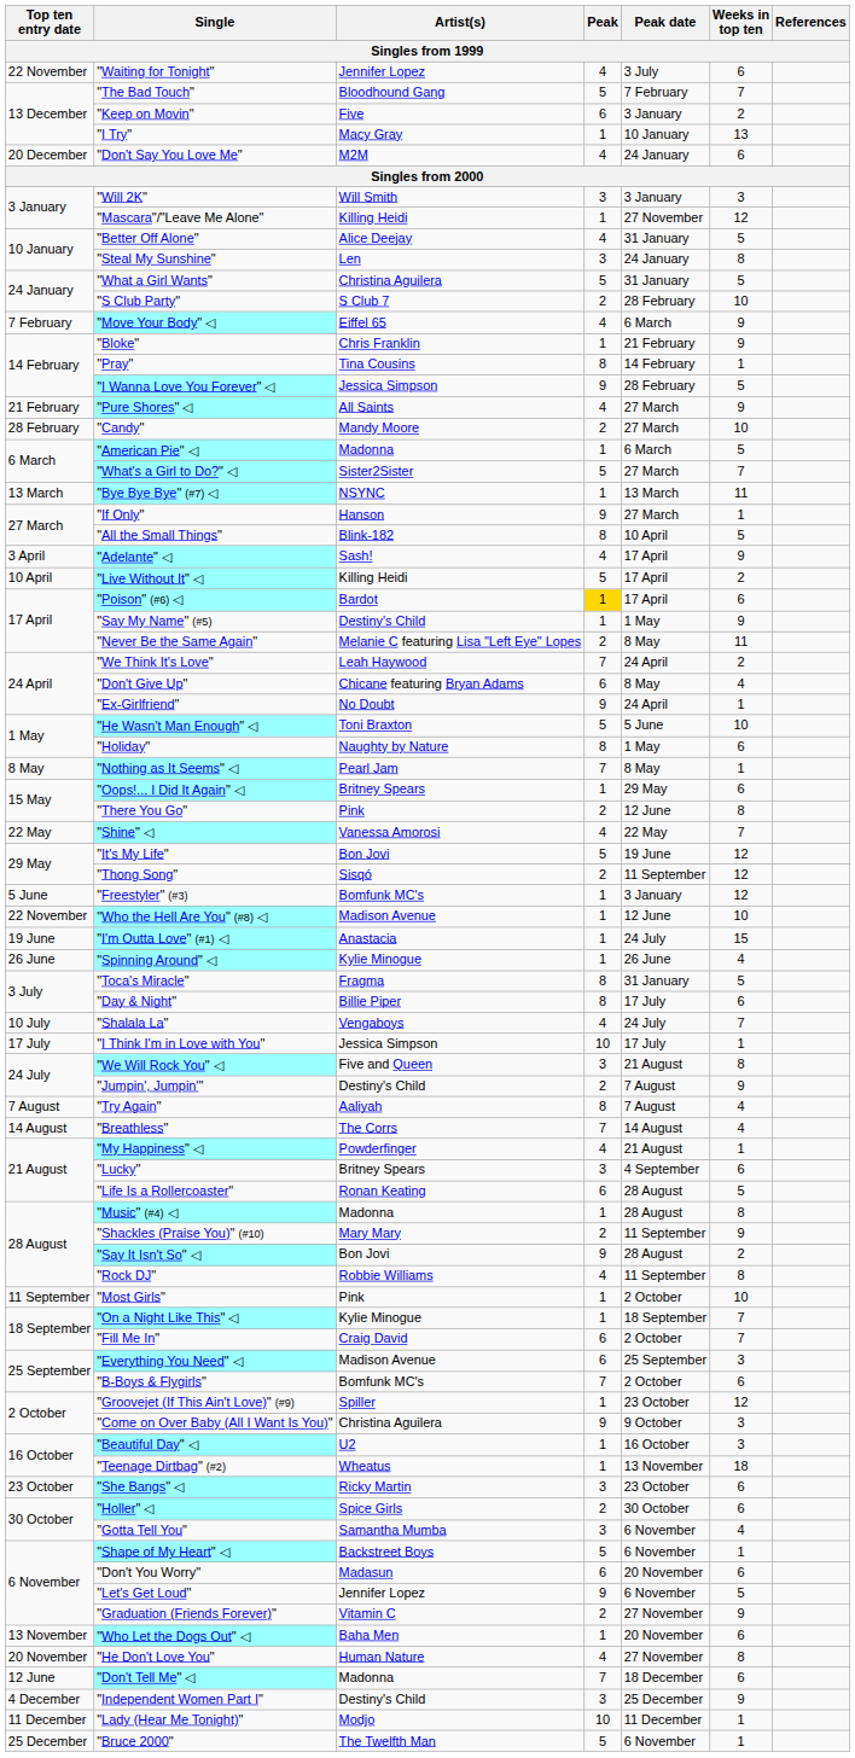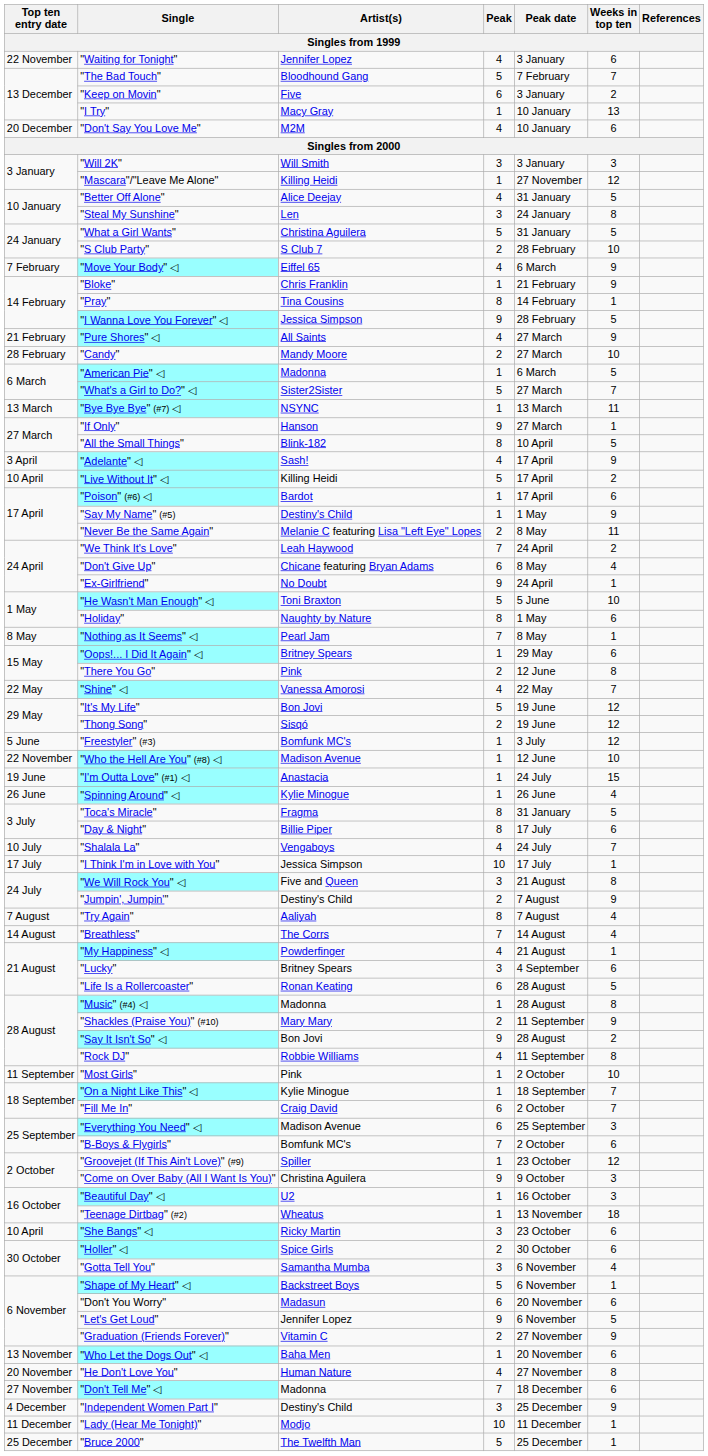 <table class="wikitable sortable">
 <tr>
 <th>Top ten<br>entry date</th>
 <th>Single</th>
 <th>Artist(s)</th>
 <th data-sort-type="number">Peak</th>
 <th>Peak date</th>
 <th data-sort-type="number">Weeks in<br>top ten</th>
 <th>References</th>
 </tr>
 <tr>
 <th colspan=7>Singles from 1999</th>
 </tr>
 <tr>
 <td>22 November</td>
 <td>"<a href='#'>Waiting for Tonight</a>"</td>
 <td><a href='#'>Jennifer Lopez</a></td>
 <td style="text-align:center;">4</td>
-<td>3 July</td>
+<td>3 January</td>
 <td style="text-align:center;">6</td>
 <td style="text-align:center;"></td>
 </tr>
 <tr>
 <td rowspan=3>13 December</td>
 <td>"<a href='#'>The Bad Touch</a>"</td>
 <td><a href='#'>Bloodhound Gang</a></td>
 <td style="text-align:center;">5</td>
 <td>7 February</td>
 <td style="text-align:center;">7</td>
 <td style="text-align:center;"></td>
 </tr>
 <tr>
 <td>"<a href='#'>Keep on Movin</a>"</td>
 <td><a href='#'>Five</a></td>
 <td style="text-align:center;">6</td>
 <td>3 January</td>
 <td style="text-align:center;">2</td>
 <td style="text-align:center;"></td>
 </tr>
 <tr>
 <td>"<a href='#'>I Try</a>"</td>
 <td><a href='#'>Macy Gray</a></td>
 <td style="text-align:center;">1</td>
 <td>10 January</td>
 <td style="text-align:center;">13</td>
 <td style="text-align:center;"></td>
 </tr>
 <tr>
 <td>20 December</td>
 <td>"<a href='#'>Don't Say You Love Me</a>"</td>
 <td><a href='#'>M2M</a></td>
 <td style="text-align:center;">4</td>
-<td>24 January</td>
+<td>10 January</td>
 <td style="text-align:center;">6</td>
 <td style="text-align:center;"></td>
 </tr>
 <tr>
 <th colspan=7>Singles from 2000</th>
 </tr>
 <tr>
 <td rowspan=2>3 January</td>
 <td>"<a href='#'>Will 2K</a>"</td>
 <td><a href='#'>Will Smith</a></td>
 <td style="text-align:center;">3</td>
 <td>3 January</td>
 <td style="text-align:center;">3</td>
 <td style="text-align:center;"></td>
 </tr>
 <tr>
 <td>"<a href='#'>Mascara</a>"/"Leave Me Alone"</td>
 <td><a href='#'>Killing Heidi</a></td>
 <td style="text-align:center;">1</td>
 <td>27 November</td>
 <td style="text-align:center;">12</td>
 <td style="text-align:center;"></td>
 </tr>
 <tr>
 <td rowspan=2>10 January</td>
 <td>"<a href='#'>Better Off Alone</a>"</td>
 <td><a href='#'>Alice Deejay</a></td>
 <td style="text-align:center;">4</td>
 <td>31 January</td>
 <td style="text-align:center;">5</td>
 <td style="text-align:center;"></td>
 </tr>
 <tr>
 <td>"<a href='#'>Steal My Sunshine</a>"</td>
 <td><a href='#'>Len</a></td>
 <td style="text-align:center;">3</td>
 <td>24 January</td>
 <td style="text-align:center;">8</td>
 <td style="text-align:center;"></td>
 </tr>
 <tr>
 <td rowspan=2>24 January</td>
 <td>"<a href='#'>What a Girl Wants</a>"</td>
 <td><a href='#'>Christina Aguilera</a></td>
 <td style="text-align:center;">5</td>
 <td>31 January</td>
 <td style="text-align:center;">5</td>
 <td style="text-align:center;"></td>
 </tr>
 <tr>
 <td>"<a href='#'>S Club Party</a>"</td>
 <td><a href='#'>S Club 7</a></td>
 <td style="text-align:center;">2</td>
 <td>28 February</td>
 <td style="text-align:center;">10</td>
 <td style="text-align:center;"></td>
 </tr>
 <tr>
 <td>7 February</td>
 <td style="background:#9ff;">"<a href='#'>Move Your Body</a>" ◁</td>
 <td><a href='#'>Eiffel 65</a></td>
 <td style="text-align:center;">4</td>
 <td>6 March</td>
 <td style="text-align:center;">9</td>
 <td style="text-align:center;"></td>
 </tr>
 <tr>
 <td rowspan=3>14 February</td>
 <td>"<a href='#'>Bloke</a>"</td>
 <td><a href='#'>Chris Franklin</a></td>
 <td style="text-align:center;">1</td>
 <td>21 February</td>
 <td style="text-align:center;">9</td>
 <td style="text-align:center;"></td>
 </tr>
 <tr>
 <td>"<a href='#'>Pray</a>"</td>
 <td><a href='#'>Tina Cousins</a></td>
 <td style="text-align:center;">8</td>
 <td>14 February</td>
 <td style="text-align:center;">1</td>
 <td style="text-align:center;"></td>
 </tr>
 <tr>
 <td style="background:#9ff;">"<a href='#'>I Wanna Love You Forever</a>" ◁</td>
 <td><a href='#'>Jessica Simpson</a></td>
 <td style="text-align:center;">9</td>
 <td>28 February</td>
 <td style="text-align:center;">5</td>
 <td style="text-align:center;"></td>
 </tr>
 <tr>
 <td>21 February</td>
 <td style="background:#9ff;">"<a href='#'>Pure Shores</a>" ◁</td>
 <td><a href='#'>All Saints</a></td>
 <td style="text-align:center;">4</td>
 <td>27 March</td>
 <td style="text-align:center;">9</td>
 <td style="text-align:center;"></td>
 </tr>
 <tr>
 <td>28 February</td>
 <td>"<a href='#'>Candy</a>"</td>
 <td><a href='#'>Mandy Moore</a></td>
 <td style="text-align:center;">2</td>
 <td>27 March</td>
 <td style="text-align:center;">10</td>
 <td style="text-align:center;"></td>
 </tr>
 <tr>
 <td rowspan=2>6 March</td>
 <td style="background:#9ff;">"<a href='#'>American Pie</a>" ◁</td>
 <td><a href='#'>Madonna</a></td>
 <td style="text-align:center;">1</td>
 <td>6 March</td>
 <td style="text-align:center;">5</td>
 <td style="text-align:center;"></td>
 </tr>
 <tr>
 <td style="background:#9ff;">"<a href='#'>What's a Girl to Do?</a>" ◁</td>
 <td><a href='#'>Sister2Sister</a></td>
 <td style="text-align:center;">5</td>
 <td>27 March</td>
 <td style="text-align:center;">7</td>
 <td style="text-align:center;"></td>
 </tr>
 <tr>
 <td>13 March</td>
 <td style="background:#9ff;">"<a href='#'>Bye Bye Bye</a>" <small>(#7)</small> ◁</td>
 <td><a href='#'>NSYNC</a></td>
 <td style="text-align:center;">1</td>
 <td>13 March</td>
 <td style="text-align:center;">11</td>
 <td style="text-align:center;"></td>
 </tr>
 <tr>
 <td rowspan=2>27 March</td>
 <td>"<a href='#'>If Only</a>"</td>
 <td><a href='#'>Hanson</a></td>
 <td style="text-align:center;">9</td>
 <td>27 March</td>
 <td style="text-align:center;">1</td>
 <td style="text-align:center;"></td>
 </tr>
 <tr>
 <td>"<a href='#'>All the Small Things</a>"</td>
 <td><a href='#'>Blink-182</a></td>
 <td style="text-align:center;">8</td>
 <td>10 April</td>
 <td style="text-align:center;">5</td>
 <td style="text-align:center;"></td>
 </tr>
 <tr>
 <td>3 April</td>
 <td style="background:#9ff;">"<a href='#'>Adelante</a>" ◁</td>
 <td><a href='#'>Sash!</a></td>
 <td style="text-align:center;">4</td>
 <td>17 April</td>
 <td style="text-align:center;">9</td>
 <td style="text-align:center;"></td>
 </tr>
 <tr>
 <td>10 April</td>
 <td style="background:#9ff;">"<a href='#'>Live Without It</a>" ◁</td>
 <td>Killing Heidi</td>
 <td style="text-align:center;">5</td>
 <td>17 April</td>
 <td style="text-align:center;">2</td>
 <td style="text-align:center;"></td>
 </tr>
 <tr>
 <td rowspan=3>17 April</td>
 <td style="background:#9ff;">"<a href='#'>Poison</a>" <small>(#6)</small> ◁</td>
 <td><a href='#'>Bardot</a></td>
-<td style="background: gold; text-align:center;">1</td>
+<td style="text-align:center;">1</td>
 <td>17 April</td>
 <td style="text-align:center;">6</td>
 <td style="text-align:center;"></td>
 </tr>
 <tr>
 <td>"<a href='#'>Say My Name</a>" <small>(#5)</small></td>
 <td><a href='#'>Destiny's Child</a></td>
 <td style="text-align:center;">1</td>
 <td>1 May</td>
 <td style="text-align:center;">9</td>
 <td style="text-align:center;"></td>
 </tr>
 <tr>
 <td>"<a href='#'>Never Be the Same Again</a>"</td>
 <td><a href='#'>Melanie C</a> featuring <a href='#'>Lisa "Left Eye" Lopes</a></td>
 <td style="text-align:center;">2</td>
 <td>8 May</td>
 <td style="text-align:center;">11</td>
 <td style="text-align:center;"></td>
 </tr>
 <tr>
 <td rowspan=3>24 April</td>
 <td>"<a href='#'>We Think It's Love</a>"</td>
 <td><a href='#'>Leah Haywood</a></td>
 <td style="text-align:center;">7</td>
 <td>24 April</td>
 <td style="text-align:center;">2</td>
 <td style="text-align:center;"></td>
 </tr>
 <tr>
 <td>"<a href='#'>Don't Give Up</a>"</td>
 <td><a href='#'>Chicane</a> featuring <a href='#'>Bryan Adams</a></td>
 <td style="text-align:center;">6</td>
 <td>8 May</td>
 <td style="text-align:center;">4</td>
 <td style="text-align:center;"></td>
 </tr>
 <tr>
 <td>"<a href='#'>Ex-Girlfriend</a>"</td>
 <td><a href='#'>No Doubt</a></td>
 <td style="text-align:center;">9</td>
 <td>24 April</td>
 <td style="text-align:center;">1</td>
 <td style="text-align:center;"></td>
 </tr>
 <tr>
 <td rowspan=2>1 May</td>
 <td style="background:#9ff;">"<a href='#'>He Wasn't Man Enough</a>" ◁</td>
 <td><a href='#'>Toni Braxton</a></td>
 <td style="text-align:center;">5</td>
 <td>5 June</td>
 <td style="text-align:center;">10</td>
 <td style="text-align:center;"></td>
 </tr>
 <tr>
 <td>"<a href='#'>Holiday</a>"</td>
 <td><a href='#'>Naughty by Nature</a></td>
 <td style="text-align:center;">8</td>
 <td>1 May</td>
 <td style="text-align:center;">6</td>
 <td style="text-align:center;"></td>
 </tr>
 <tr>
 <td>8 May</td>
 <td style="background:#9ff;">"<a href='#'>Nothing as It Seems</a>" ◁</td>
 <td><a href='#'>Pearl Jam</a></td>
 <td style="text-align:center;">7</td>
 <td>8 May</td>
 <td style="text-align:center;">1</td>
 <td style="text-align:center;"></td>
 </tr>
 <tr>
 <td rowspan=2>15 May</td>
 <td style="background:#9ff;">"<a href='#'>Oops!... I Did It Again</a>" ◁</td>
 <td><a href='#'>Britney Spears</a></td>
 <td style="text-align:center;">1</td>
 <td>29 May</td>
 <td style="text-align:center;">6</td>
 <td style="text-align:center;"></td>
 </tr>
 <tr>
 <td>"<a href='#'>There You Go</a>"</td>
 <td><a href='#'>Pink</a></td>
 <td style="text-align:center;">2</td>
 <td>12 June</td>
 <td style="text-align:center;">8</td>
 <td style="text-align:center;"></td>
 </tr>
 <tr>
 <td>22 May</td>
 <td style="background:#9ff;">"<a href='#'>Shine</a>" ◁</td>
 <td><a href='#'>Vanessa Amorosi</a></td>
 <td style="text-align:center;">4</td>
 <td>22 May</td>
 <td style="text-align:center;">7</td>
 <td style="text-align:center;"></td>
 </tr>
 <tr>
 <td rowspan=2>29 May</td>
 <td>"<a href='#'>It's My Life</a>"</td>
 <td><a href='#'>Bon Jovi</a></td>
 <td style="text-align:center;">5</td>
 <td>19 June</td>
 <td style="text-align:center;">12</td>
 <td style="text-align:center;"></td>
 </tr>
 <tr>
 <td>"<a href='#'>Thong Song</a>"</td>
 <td><a href='#'>Sisqó</a></td>
 <td style="text-align:center;">2</td>
-<td>11 September</td>
+<td>19 June</td>
 <td style="text-align:center;">12</td>
 <td style="text-align:center;"></td>
 </tr>
 <tr>
 <td>5 June</td>
 <td>"<a href='#'>Freestyler</a>" <small>(#3)</small></td>
 <td><a href='#'>Bomfunk MC's</a></td>
 <td style="text-align:center;">1</td>
-<td>3 January</td>
+<td>3 July</td>
 <td style="text-align:center;">12</td>
 <td style="text-align:center;"></td>
 </tr>
 <tr>
 <td>22 November</td>
 <td style="background:#9ff;">"<a href='#'>Who the Hell Are You</a>" <small>(#8)</small> ◁</td>
 <td><a href='#'>Madison Avenue</a></td>
 <td style="text-align:center;">1</td>
 <td>12 June</td>
 <td style="text-align:center;">10</td>
 <td style="text-align:center;"></td>
 </tr>
 <tr>
 <td>19 June</td>
 <td style="background:#9ff;">"<a href='#'>I'm Outta Love</a>" <small>(#1)</small> ◁</td>
 <td><a href='#'>Anastacia</a></td>
 <td style="text-align:center;">1</td>
 <td>24 July</td>
 <td style="text-align:center;">15</td>
 <td style="text-align:center;"></td>
 </tr>
 <tr>
 <td>26 June</td>
 <td style="background:#9ff;">"<a href='#'>Spinning Around</a>" ◁</td>
 <td><a href='#'>Kylie Minogue</a></td>
 <td style="text-align:center;">1</td>
 <td>26 June</td>
 <td style="text-align:center;">4</td>
 <td style="text-align:center;"></td>
 </tr>
 <tr>
 <td rowspan=2>3 July</td>
 <td>"<a href='#'>Toca's Miracle</a>"</td>
 <td><a href='#'>Fragma</a></td>
 <td style="text-align:center;">8</td>
 <td>31 January</td>
 <td style="text-align:center;">5</td>
 <td style="text-align:center;"></td>
 </tr>
 <tr>
 <td>"<a href='#'>Day & Night</a>"</td>
 <td><a href='#'>Billie Piper</a></td>
 <td style="text-align:center;">8</td>
 <td>17 July</td>
 <td style="text-align:center;">6</td>
 <td style="text-align:center;"></td>
 </tr>
 <tr>
 <td>10 July</td>
 <td>"<a href='#'>Shalala La</a>"</td>
 <td><a href='#'>Vengaboys</a></td>
 <td style="text-align:center;">4</td>
 <td>24 July</td>
 <td style="text-align:center;">7</td>
 <td style="text-align:center;"></td>
 </tr>
 <tr>
 <td>17 July</td>
 <td>"<a href='#'>I Think I'm in Love with You</a>"</td>
 <td>Jessica Simpson</td>
 <td style="text-align:center;">10</td>
 <td>17 July</td>
 <td style="text-align:center;">1</td>
 <td style="text-align:center;"></td>
 </tr>
 <tr>
 <td rowspan=2>24 July</td>
 <td style="background:#9ff;">"<a href='#'>We Will Rock You</a>" ◁</td>
 <td>Five and <a href='#'>Queen</a></td>
 <td style="text-align:center;">3</td>
 <td>21 August</td>
 <td style="text-align:center;">8</td>
 <td style="text-align:center;"></td>
 </tr>
 <tr>
 <td>"<a href='#'>Jumpin', Jumpin'</a>"</td>
 <td>Destiny's Child</td>
 <td style="text-align:center;">2</td>
 <td>7 August</td>
 <td style="text-align:center;">9</td>
 <td style="text-align:center;"></td>
 </tr>
 <tr>
 <td>7 August</td>
 <td>"<a href='#'>Try Again</a>"</td>
 <td><a href='#'>Aaliyah</a></td>
 <td style="text-align:center;">8</td>
 <td>7 August</td>
 <td style="text-align:center;">4</td>
 <td style="text-align:center;"></td>
 </tr>
 <tr>
 <td>14 August</td>
 <td>"<a href='#'>Breathless</a>"</td>
 <td><a href='#'>The Corrs</a></td>
 <td style="text-align:center;">7</td>
 <td>14 August</td>
 <td style="text-align:center;">4</td>
 <td style="text-align:center;"></td>
 </tr>
 <tr>
 <td rowspan=3>21 August</td>
 <td style="background:#9ff;">"<a href='#'>My Happiness</a>" ◁</td>
 <td><a href='#'>Powderfinger</a></td>
 <td style="text-align:center;">4</td>
 <td>21 August</td>
 <td style="text-align:center;">1</td>
 <td style="text-align:center;"></td>
 </tr>
 <tr>
 <td>"<a href='#'>Lucky</a>"</td>
 <td>Britney Spears</td>
 <td style="text-align:center;">3</td>
 <td>4 September</td>
 <td style="text-align:center;">6</td>
 <td style="text-align:center;"></td>
 </tr>
 <tr>
 <td>"<a href='#'>Life Is a Rollercoaster</a>"</td>
 <td><a href='#'>Ronan Keating</a></td>
 <td style="text-align:center;">6</td>
 <td>28 August</td>
 <td style="text-align:center;">5</td>
 <td style="text-align:center;"></td>
 </tr>
 <tr>
 <td rowspan=4>28 August</td>
 <td style="background:#9ff;">"<a href='#'>Music</a>" <small>(#4)</small> ◁</td>
 <td>Madonna</td>
 <td style="text-align:center;">1</td>
 <td>28 August</td>
 <td style="text-align:center;">8</td>
 <td style="text-align:center;"></td>
 </tr>
 <tr>
 <td>"<a href='#'>Shackles (Praise You)</a>" <small>(#10)</small></td>
 <td><a href='#'>Mary Mary</a></td>
 <td style="text-align:center;">2</td>
 <td>11 September</td>
 <td style="text-align:center;">9</td>
 <td style="text-align:center;"></td>
 </tr>
 <tr>
 <td style="background:#9ff;">"<a href='#'>Say It Isn't So</a>" ◁</td>
 <td>Bon Jovi</td>
 <td style="text-align:center;">9</td>
 <td>28 August</td>
 <td style="text-align:center;">2</td>
 <td style="text-align:center;"></td>
 </tr>
 <tr>
 <td>"<a href='#'>Rock DJ</a>"</td>
 <td><a href='#'>Robbie Williams</a></td>
 <td style="text-align:center;">4</td>
 <td>11 September</td>
 <td style="text-align:center;">8</td>
 <td style="text-align:center;"></td>
 </tr>
 <tr>
 <td>11 September</td>
 <td>"<a href='#'>Most Girls</a>"</td>
 <td>Pink</td>
 <td style="text-align:center;">1</td>
 <td>2 October</td>
 <td style="text-align:center;">10</td>
 <td style="text-align:center;"></td>
 </tr>
 <tr>
 <td rowspan=2>18 September</td>
 <td style="background:#9ff;">"<a href='#'>On a Night Like This</a>" ◁</td>
 <td>Kylie Minogue</td>
 <td style="text-align:center;">1</td>
 <td>18 September</td>
 <td style="text-align:center;">7</td>
 <td style="text-align:center;"></td>
 </tr>
 <tr>
 <td>"<a href='#'>Fill Me In</a>"</td>
 <td><a href='#'>Craig David</a></td>
 <td style="text-align:center;">6</td>
 <td>2 October</td>
 <td style="text-align:center;">7</td>
 <td style="text-align:center;"></td>
 </tr>
 <tr>
 <td rowspan=2>25 September</td>
 <td style="background:#9ff;">"<a href='#'>Everything You Need</a>" ◁</td>
 <td>Madison Avenue</td>
 <td style="text-align:center;">6</td>
 <td>25 September</td>
 <td style="text-align:center;">3</td>
 <td style="text-align:center;"></td>
 </tr>
 <tr>
 <td>"<a href='#'>B-Boys & Flygirls</a>"</td>
 <td>Bomfunk MC's</td>
 <td style="text-align:center;">7</td>
 <td>2 October</td>
 <td style="text-align:center;">6</td>
 <td style="text-align:center;"></td>
 </tr>
 <tr>
 <td rowspan=2>2 October</td>
 <td>"<a href='#'>Groovejet (If This Ain't Love)</a>" <small>(#9)</small></td>
 <td><a href='#'>Spiller</a></td>
 <td style="text-align:center;">1</td>
 <td>23 October</td>
 <td style="text-align:center;">12</td>
 <td style="text-align:center;"></td>
 </tr>
 <tr>
 <td>"<a href='#'>Come on Over Baby (All I Want Is You)</a>"</td>
 <td>Christina Aguilera</td>
 <td style="text-align:center;">9</td>
 <td>9 October</td>
 <td style="text-align:center;">3</td>
 <td style="text-align:center;"></td>
 </tr>
 <tr>
 <td rowspan=2>16 October</td>
 <td style="background:#9ff;">"<a href='#'>Beautiful Day</a>" ◁</td>
 <td><a href='#'>U2</a></td>
 <td style="text-align:center;">1</td>
 <td>16 October</td>
 <td style="text-align:center;">3</td>
 <td style="text-align:center;"></td>
 </tr>
 <tr>
 <td>"<a href='#'>Teenage Dirtbag</a>" <small>(#2)</small></td>
 <td><a href='#'>Wheatus</a></td>
 <td style="text-align:center;">1</td>
 <td>13 November</td>
 <td style="text-align:center;">18</td>
 <td style="text-align:center;"></td>
 </tr>
 <tr>
-<td>23 October</td>
+<td>10 April</td>
 <td style="background:#9ff;">"<a href='#'>She Bangs</a>" ◁</td>
 <td><a href='#'>Ricky Martin</a></td>
 <td style="text-align:center;">3</td>
 <td>23 October</td>
 <td style="text-align:center;">6</td>
 <td style="text-align:center;"></td>
 </tr>
 <tr>
 <td rowspan=2>30 October</td>
 <td style="background:#9ff;">"<a href='#'>Holler</a>" ◁</td>
 <td><a href='#'>Spice Girls</a></td>
 <td style="text-align:center;">2</td>
 <td>30 October</td>
 <td style="text-align:center;">6</td>
 <td style="text-align:center;"></td>
 </tr>
 <tr>
 <td>"<a href='#'>Gotta Tell You</a>"</td>
 <td><a href='#'>Samantha Mumba</a></td>
 <td style="text-align:center;">3</td>
 <td>6 November</td>
 <td style="text-align:center;">4</td>
 <td style="text-align:center;"></td>
 </tr>
 <tr>
 <td rowspan=4>6 November</td>
 <td style="background:#9ff;">"<a href='#'>Shape of My Heart</a>" ◁</td>
 <td><a href='#'>Backstreet Boys</a></td>
 <td style="text-align:center;">5</td>
 <td>6 November</td>
 <td style="text-align:center;">1</td>
 <td style="text-align:center;"></td>
 </tr>
 <tr>
 <td>"Don't You Worry"</td>
 <td><a href='#'>Madasun</a></td>
 <td style="text-align:center;">6</td>
 <td>20 November</td>
 <td style="text-align:center;">6</td>
 <td style="text-align:center;"></td>
 </tr>
 <tr>
 <td>"<a href='#'>Let's Get Loud</a>"</td>
 <td>Jennifer Lopez</td>
 <td style="text-align:center;">9</td>
 <td>6 November</td>
 <td style="text-align:center;">5</td>
 <td style="text-align:center;"></td>
 </tr>
 <tr>
 <td>"<a href='#'>Graduation (Friends Forever)</a>"</td>
 <td><a href='#'>Vitamin C</a></td>
 <td style="text-align:center;">2</td>
 <td>27 November</td>
 <td style="text-align:center;">9</td>
 <td style="text-align:center;"></td>
 </tr>
 <tr>
 <td>13 November</td>
 <td style="background:#9ff;">"<a href='#'>Who Let the Dogs Out</a>" ◁</td>
 <td><a href='#'>Baha Men</a></td>
 <td style="text-align:center;">1</td>
 <td>20 November</td>
 <td style="text-align:center;">6</td>
 <td style="text-align:center;"></td>
 </tr>
 <tr>
 <td>20 November</td>
 <td>"<a href='#'>He Don't Love You</a>"</td>
 <td><a href='#'>Human Nature</a></td>
 <td style="text-align:center;">4</td>
 <td>27 November</td>
 <td style="text-align:center;">8</td>
 <td style="text-align:center;"></td>
 </tr>
 <tr>
-<td>12 June</td>
+<td>27 November</td>
 <td style="background:#9ff;">"<a href='#'>Don't Tell Me</a>" ◁</td>
 <td>Madonna</td>
 <td style="text-align:center;">7</td>
 <td>18 December</td>
 <td style="text-align:center;">6</td>
 <td style="text-align:center;"></td>
 </tr>
 <tr>
 <td>4 December</td>
 <td>"<a href='#'>Independent Women Part I</a>"</td>
 <td>Destiny's Child</td>
 <td style="text-align:center;">3</td>
 <td>25 December</td>
 <td style="text-align:center;">9</td>
 <td style="text-align:center;"></td>
 </tr>
 <tr>
 <td>11 December</td>
 <td>"<a href='#'>Lady (Hear Me Tonight)</a>"</td>
 <td><a href='#'>Modjo</a></td>
 <td style="text-align:center;">10</td>
 <td>11 December</td>
 <td style="text-align:center;">1</td>
 <td style="text-align:center;"></td>
 </tr>
 <tr>
 <td>25 December</td>
 <td>"<a href='#'>Bruce 2000</a>"</td>
 <td><a href='#'>The Twelfth Man</a></td>
 <td style="text-align:center;">5</td>
-<td>6 November</td>
+<td>25 December</td>
 <td style="text-align:center;">1</td>
 <td style="text-align:center;"></td>
 </tr>
 </table>
